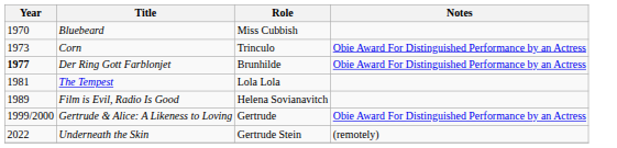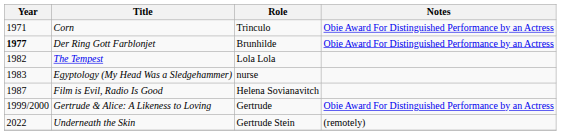 <table class="wikitable sortable">
 <tr>
 <th>Year</th>
 <th>Title</th>
 <th>Role</th>
 <th>Notes</th>
 </tr>
 <tr>
-<td>1970</td>
-<td><em>Bluebeard</em></td>
-<td>Miss Cubbish</td>
-<td></td>
-</tr>
-<tr>
-<td>1973</td>
+<td>1971</td>
 <td><em>Corn</em></td>
 <td>Trinculo</td>
 <td><a href='#'>Obie Award For Distinguished Performance by an Actress</a></td>
 </tr>
 <tr>
 <td><strong>1977</strong></td>
 <td><em>Der Ring Gott Farblonjet</em></td>
 <td>Brunhilde</td>
 <td><a href='#'>Obie Award For Distinguished Performance by an Actress</a></td>
 </tr>
 <tr>
-<td>1981</td>
+<td>1982</td>
 <td><em><a href='#'>The Tempest</a></em></td>
 <td>Lola Lola</td>
 <td></td>
 </tr>
 <tr>
-<td>1989</td>
+<td>1983</td>
+<td><em>Egyptology (My Head Was a Sledgehammer)</em></td>
+<td>nurse</td>
+<td></td>
+</tr>
+<tr>
+<td>1987</td>
 <td><em>Film is Evil, Radio Is Good</em></td>
 <td>Helena Sovianavitch</td>
 <td></td>
 </tr>
 <tr>
 <td>1999/2000</td>
 <td><em>Gertrude & Alice: A Likeness to Loving</em></td>
 <td>Gertrude</td>
 <td><a href='#'>Obie Award For Distinguished Performance by an Actress</a></td>
 </tr>
 <tr>
 <td>2022</td>
 <td><em>Underneath the Skin</em></td>
 <td>Gertrude Stein</td>
 <td>(remotely)</td>
 </tr>
 <tr>
 </tr>
 </table>
